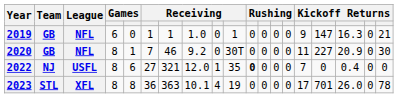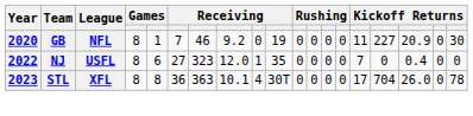 <table class="wikitable" style="text-align:center;">
 <tr>
 <th rowspan="2">Year</th>
 <th rowspan="2">Team</th>
 <th rowspan="2">League</th>
 <th colspan="2">Games</th>
 <th colspan="5">Receiving</th>
 <th colspan="4">Rushing</th>
 <th colspan="5">Kickoff Returns</th>
 </tr>
 <tr>
 <th></th>
 <th></th>
 <th></th>
 <th></th>
 <th></th>
 <th></th>
 <th></th>
 <th></th>
 <th></th>
 <th></th>
 <th></th>
 <th></th>
 <th></th>
 <th></th>
 <th></th>
 <th></th>
 </tr>
 <tr>
-<th><a href='#'>2019</a></th>
-<th><a href='#'>GB</a></th>
-<th><a href='#'>NFL</a></th>
-<td>6</td>
-<td>0</td>
-<td>1</td>
-<td>1</td>
-<td>1.0</td>
-<td>0</td>
-<td>1</td>
-<td>0</td>
-<td>0</td>
-<td>0</td>
-<td>0</td>
-<td>9</td>
-<td>147</td>
-<td>16.3</td>
-<td>0</td>
-<td>21</td>
-</tr>
-<tr>
 <th><a href='#'>2020</a></th>
 <th><a href='#'>GB</a></th>
 <th><a href='#'>NFL</a></th>
 <td>8</td>
 <td>1</td>
 <td>7</td>
 <td>46</td>
 <td>9.2</td>
 <td>0</td>
-<td>30T</td>
+<td>19</td>
 <td>0</td>
 <td>0</td>
 <td>0</td>
 <td>0</td>
 <td>11</td>
 <td>227</td>
 <td>20.9</td>
 <td>0</td>
 <td>30</td>
 </tr>
 <tr>
 <th><a href='#'>2022</a></th>
 <th><a href='#'>NJ</a></th>
 <th><a href='#'>USFL</a></th>
 <td>8</td>
 <td>6</td>
 <td>27</td>
-<td>321</td>
+<td>323</td>
 <td>12.0</td>
 <td>1</td>
 <td>35</td>
-<td><strong>0</strong></td>
+<td>0</td>
 <td>0</td>
 <td>0</td>
 <td>0</td>
 <td>7</td>
 <td>0</td>
 <td>0.4</td>
 <td>0</td>
 <td>0</td>
 </tr>
 <tr>
 <th><a href='#'>2023</a></th>
 <th><a href='#'>STL</a></th>
 <th><a href='#'>XFL</a></th>
 <td>8</td>
 <td>8</td>
 <td>36</td>
 <td>363</td>
 <td>10.1</td>
 <td>4</td>
-<td>19</td>
+<td>30T</td>
 <td>0</td>
 <td>0</td>
 <td>0</td>
 <td>0</td>
 <td>17</td>
-<td>701</td>
+<td>704</td>
 <td>26.0</td>
 <td>0</td>
 <td>78</td>
 </tr>
 </table>
